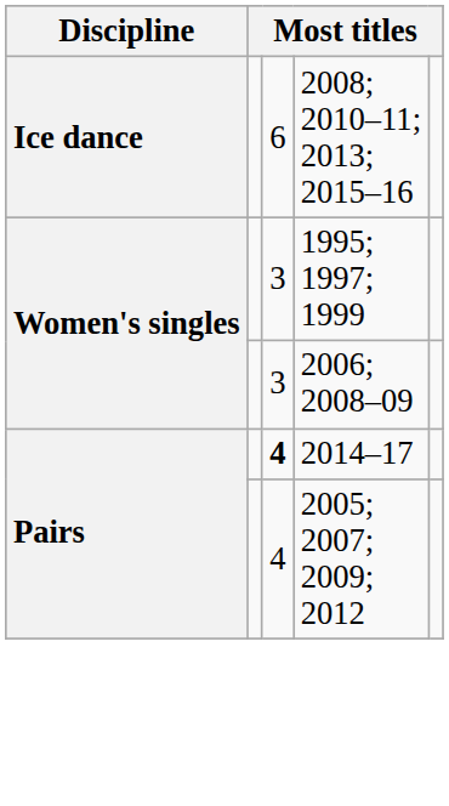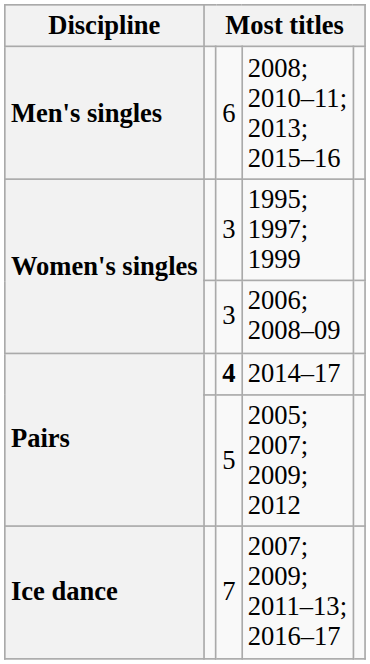 <table class="wikitable unsortable" style="text-align:left">
 <tr>
 <th scope="col">Discipline</th>
 <th colspan="4" scope="col">Most titles</th>
 </tr>
 <tr>
-<th scope="row" style="text-align:left">Ice dance</th>
+<th scope="row" style="text-align:left">Men's singles</th>
 <td></td>
 <td>6</td>
 <td>2008;<br>2010–11;<br>2013;<br>2015–16</td>
 <td></td>
 </tr>
 <tr>
 <th rowspan="2" scope="row" style="text-align:left">Women's singles</th>
 <td></td>
 <td>3</td>
 <td>1995;<br>1997;<br>1999</td>
 <td></td>
 </tr>
 <tr>
 <td></td>
 <td>3</td>
 <td>2006;<br>2008–09</td>
 <td></td>
 </tr>
 <tr>
 <th rowspan="2" scope="row" style="text-align:left">Pairs</th>
 <td></td>
 <td><strong>4</strong></td>
 <td>2014–17</td>
 <td></td>
 </tr>
 <tr>
 <td></td>
-<td>4</td>
+<td>5</td>
 <td>2005;<br>2007;<br>2009;<br>2012</td>
 <td></td>
 </tr>
+<tr>
+<th scope="row" style="text-align:left">Ice dance</th>
+<td></td>
+<td>7</td>
+<td>2007;<br>2009;<br>2011–13;<br>2016–17</td>
+<td></td>
+</tr>
 </table>
